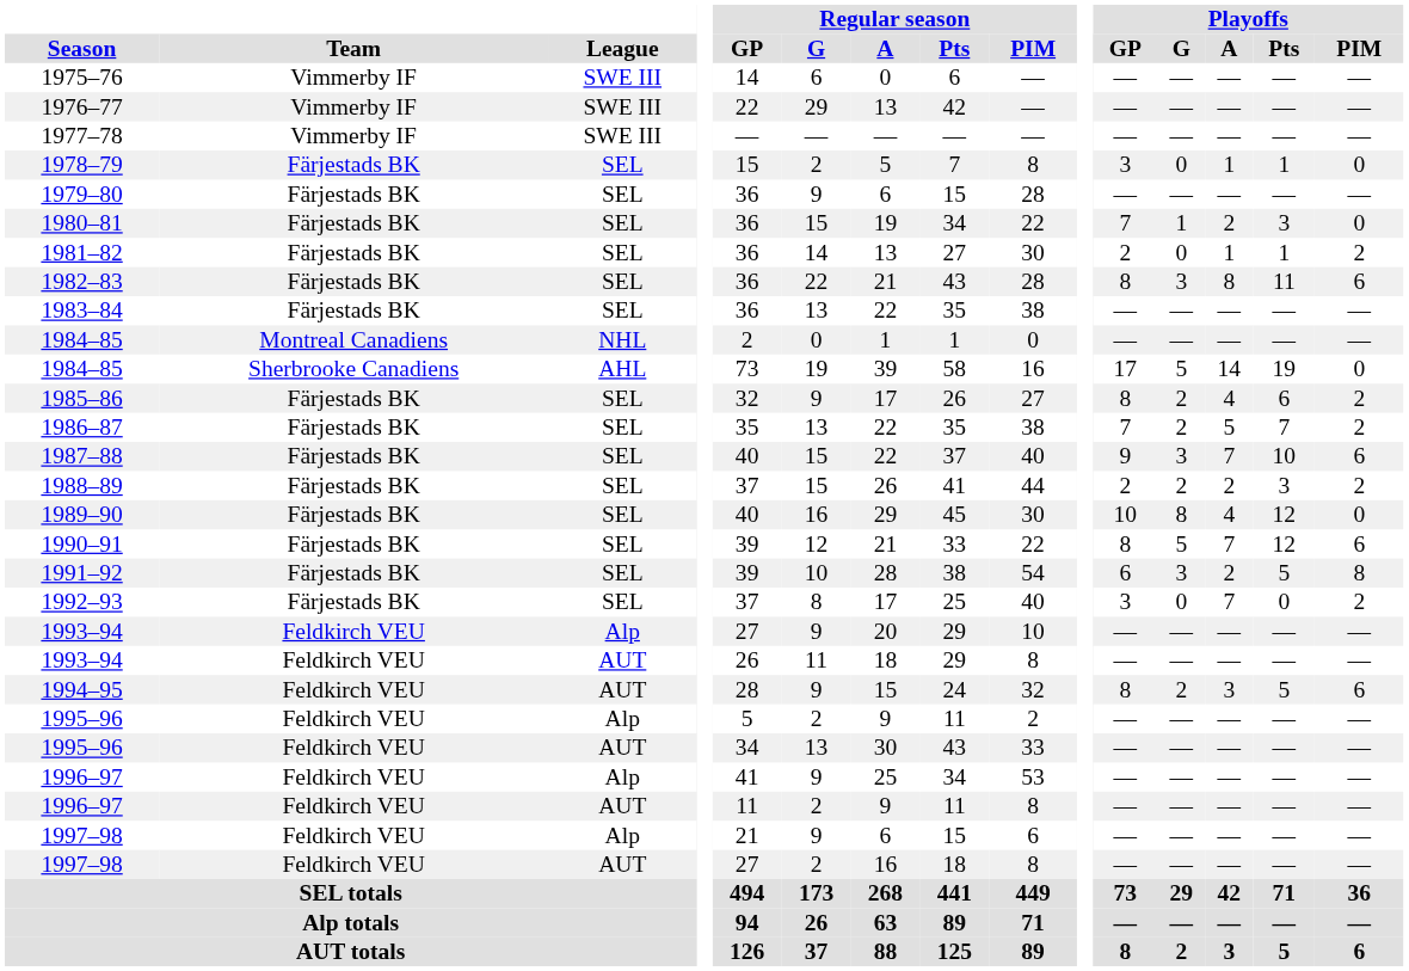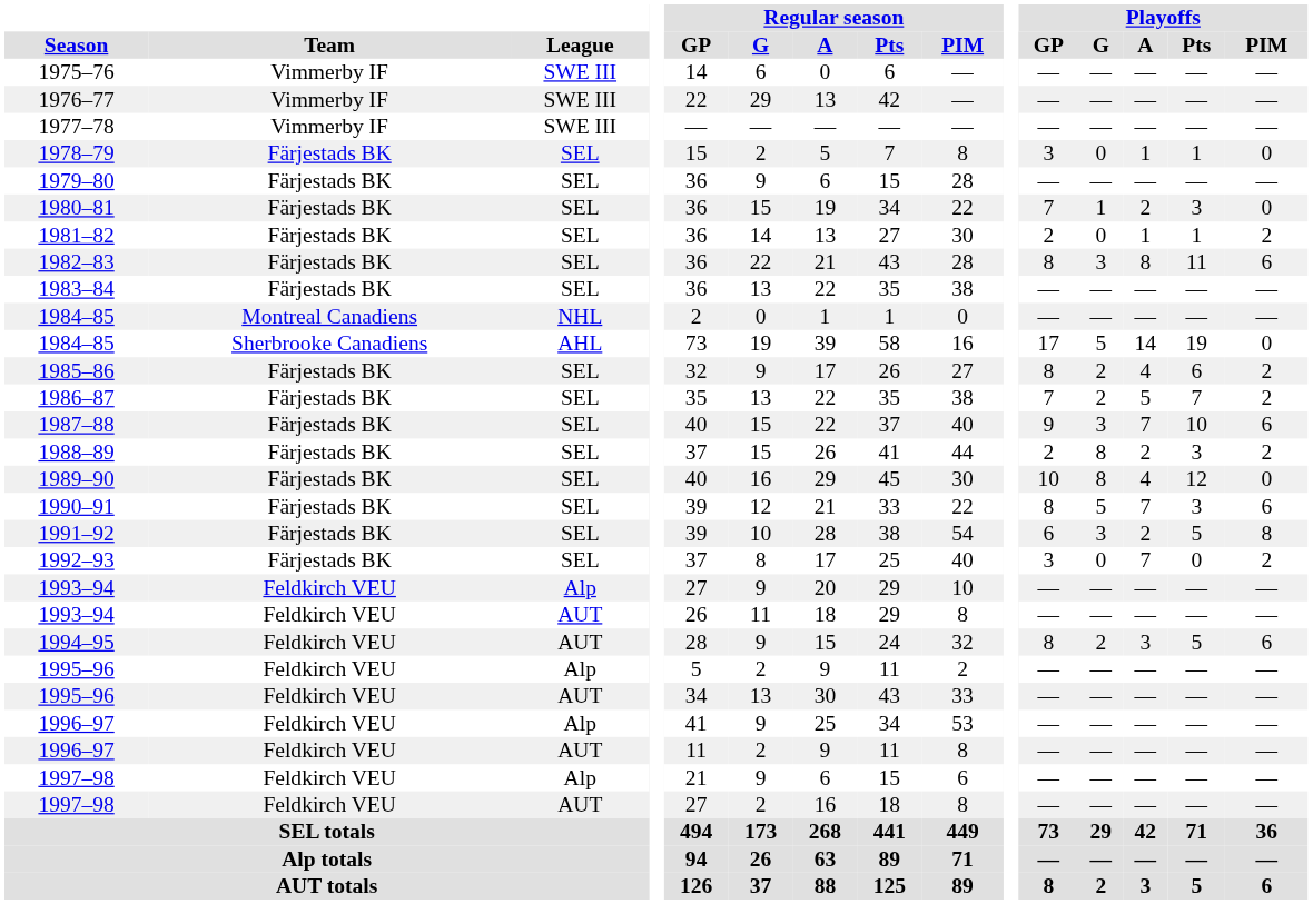 <table border="0" cellpadding="1" cellspacing="0" style="text-align:center; width:60em">
 <tr bgcolor="#e0e0e0">
 <th colspan="3" bgcolor="#ffffff"> </th>
 <th rowspan="99" bgcolor="#ffffff"> </th>
 <th colspan="5"><a href='#'>Regular season</a></th>
 <th rowspan="99" bgcolor="#ffffff"> </th>
 <th colspan="5"><a href='#'>Playoffs</a></th>
 </tr>
 <tr bgcolor="#e0e0e0">
 <th><a href='#'>Season</a></th>
 <th>Team</th>
 <th>League</th>
 <th>GP</th>
 <th><a href='#'>G</a></th>
 <th><a href='#'>A</a></th>
 <th><a href='#'>Pts</a></th>
 <th><a href='#'>PIM</a></th>
 <th>GP</th>
 <th>G</th>
 <th>A</th>
 <th>Pts</th>
 <th>PIM</th>
 </tr>
 <tr>
 <td>1975–76</td>
 <td>Vimmerby IF</td>
 <td><a href='#'>SWE III</a></td>
 <td>14</td>
 <td>6</td>
 <td>0</td>
 <td>6</td>
 <td>—</td>
 <td>—</td>
 <td>—</td>
 <td>—</td>
 <td>—</td>
 <td>—</td>
 </tr>
 <tr bgcolor="#f0f0f0">
 <td>1976–77</td>
 <td>Vimmerby IF</td>
 <td>SWE III</td>
 <td>22</td>
 <td>29</td>
 <td>13</td>
 <td>42</td>
 <td>—</td>
 <td>—</td>
 <td>—</td>
 <td>—</td>
 <td>—</td>
 <td>—</td>
 </tr>
 <tr>
 <td>1977–78</td>
 <td>Vimmerby IF</td>
 <td>SWE III</td>
 <td>—</td>
 <td>—</td>
 <td>—</td>
 <td>—</td>
 <td>—</td>
 <td>—</td>
 <td>—</td>
 <td>—</td>
 <td>—</td>
 <td>—</td>
 </tr>
 <tr bgcolor="#f0f0f0">
 <td><a href='#'>1978–79</a></td>
 <td><a href='#'>Färjestads BK</a></td>
 <td><a href='#'>SEL</a></td>
 <td>15</td>
 <td>2</td>
 <td>5</td>
 <td>7</td>
 <td>8</td>
 <td>3</td>
 <td>0</td>
 <td>1</td>
 <td>1</td>
 <td>0</td>
 </tr>
 <tr>
 <td><a href='#'>1979–80</a></td>
 <td>Färjestads BK</td>
 <td>SEL</td>
 <td>36</td>
 <td>9</td>
 <td>6</td>
 <td>15</td>
 <td>28</td>
 <td>—</td>
 <td>—</td>
 <td>—</td>
 <td>—</td>
 <td>—</td>
 </tr>
 <tr bgcolor="#f0f0f0">
 <td><a href='#'>1980–81</a></td>
 <td>Färjestads BK</td>
 <td>SEL</td>
 <td>36</td>
 <td>15</td>
 <td>19</td>
 <td>34</td>
 <td>22</td>
 <td>7</td>
 <td>1</td>
 <td>2</td>
 <td>3</td>
 <td>0</td>
 </tr>
 <tr>
 <td><a href='#'>1981–82</a></td>
 <td>Färjestads BK</td>
 <td>SEL</td>
 <td>36</td>
 <td>14</td>
 <td>13</td>
 <td>27</td>
 <td>30</td>
 <td>2</td>
 <td>0</td>
 <td>1</td>
 <td>1</td>
 <td>2</td>
 </tr>
 <tr bgcolor="#f0f0f0">
 <td><a href='#'>1982–83</a></td>
 <td>Färjestads BK</td>
 <td>SEL</td>
 <td>36</td>
 <td>22</td>
 <td>21</td>
 <td>43</td>
 <td>28</td>
 <td>8</td>
 <td>3</td>
 <td>8</td>
 <td>11</td>
 <td>6</td>
 </tr>
 <tr>
 <td><a href='#'>1983–84</a></td>
 <td>Färjestads BK</td>
 <td>SEL</td>
 <td>36</td>
 <td>13</td>
 <td>22</td>
 <td>35</td>
 <td>38</td>
 <td>—</td>
 <td>—</td>
 <td>—</td>
 <td>—</td>
 <td>—</td>
 </tr>
 <tr bgcolor="#f0f0f0">
 <td><a href='#'>1984–85</a></td>
 <td><a href='#'>Montreal Canadiens</a></td>
 <td><a href='#'>NHL</a></td>
 <td>2</td>
 <td>0</td>
 <td>1</td>
 <td>1</td>
 <td>0</td>
 <td>—</td>
 <td>—</td>
 <td>—</td>
 <td>—</td>
 <td>—</td>
 </tr>
 <tr>
 </tr>
 <tr>
 <td><a href='#'>1984–85</a></td>
 <td><a href='#'>Sherbrooke Canadiens</a></td>
 <td><a href='#'>AHL</a></td>
 <td>73</td>
 <td>19</td>
 <td>39</td>
 <td>58</td>
 <td>16</td>
 <td>17</td>
 <td>5</td>
 <td>14</td>
 <td>19</td>
 <td>0</td>
 </tr>
 <tr bgcolor="#f0f0f0">
 <td><a href='#'>1985–86</a></td>
 <td>Färjestads BK</td>
 <td>SEL</td>
 <td>32</td>
 <td>9</td>
 <td>17</td>
 <td>26</td>
 <td>27</td>
 <td>8</td>
 <td>2</td>
 <td>4</td>
 <td>6</td>
 <td>2</td>
 </tr>
 <tr>
 <td><a href='#'>1986–87</a></td>
 <td>Färjestads BK</td>
 <td>SEL</td>
 <td>35</td>
 <td>13</td>
 <td>22</td>
 <td>35</td>
 <td>38</td>
 <td>7</td>
 <td>2</td>
 <td>5</td>
 <td>7</td>
 <td>2</td>
 </tr>
 <tr bgcolor="#f0f0f0">
 <td><a href='#'>1987–88</a></td>
 <td>Färjestads BK</td>
 <td>SEL</td>
 <td>40</td>
 <td>15</td>
 <td>22</td>
 <td>37</td>
 <td>40</td>
 <td>9</td>
 <td>3</td>
 <td>7</td>
 <td>10</td>
 <td>6</td>
 </tr>
 <tr>
 <td><a href='#'>1988–89</a></td>
 <td>Färjestads BK</td>
 <td>SEL</td>
 <td>37</td>
 <td>15</td>
 <td>26</td>
 <td>41</td>
 <td>44</td>
 <td>2</td>
-<td>2</td>
+<td>8</td>
 <td>2</td>
 <td>3</td>
 <td>2</td>
 </tr>
 <tr bgcolor="#f0f0f0">
 <td><a href='#'>1989–90</a></td>
 <td>Färjestads BK</td>
 <td>SEL</td>
 <td>40</td>
 <td>16</td>
 <td>29</td>
 <td>45</td>
 <td>30</td>
 <td>10</td>
 <td>8</td>
 <td>4</td>
 <td>12</td>
 <td>0</td>
 </tr>
 <tr>
 <td><a href='#'>1990–91</a></td>
 <td>Färjestads BK</td>
 <td>SEL</td>
 <td>39</td>
 <td>12</td>
 <td>21</td>
 <td>33</td>
 <td>22</td>
 <td>8</td>
 <td>5</td>
 <td>7</td>
-<td>12</td>
+<td>3</td>
 <td>6</td>
 </tr>
 <tr bgcolor="#f0f0f0">
 <td><a href='#'>1991–92</a></td>
 <td>Färjestads BK</td>
 <td>SEL</td>
 <td>39</td>
 <td>10</td>
 <td>28</td>
 <td>38</td>
 <td>54</td>
 <td>6</td>
 <td>3</td>
 <td>2</td>
 <td>5</td>
 <td>8</td>
 </tr>
 <tr>
 <td><a href='#'>1992–93</a></td>
 <td>Färjestads BK</td>
 <td>SEL</td>
 <td>37</td>
 <td>8</td>
 <td>17</td>
 <td>25</td>
 <td>40</td>
 <td>3</td>
 <td>0</td>
 <td>7</td>
 <td>0</td>
 <td>2</td>
 </tr>
 <tr bgcolor="#f0f0f0">
 <td><a href='#'>1993–94</a></td>
 <td><a href='#'>Feldkirch VEU</a></td>
 <td><a href='#'>Alp</a></td>
 <td>27</td>
 <td>9</td>
 <td>20</td>
 <td>29</td>
 <td>10</td>
 <td>—</td>
 <td>—</td>
 <td>—</td>
 <td>—</td>
 <td>—</td>
 </tr>
 <tr>
 <td><a href='#'>1993–94</a></td>
 <td>Feldkirch VEU</td>
 <td><a href='#'>AUT</a></td>
 <td>26</td>
 <td>11</td>
 <td>18</td>
 <td>29</td>
 <td>8</td>
 <td>—</td>
 <td>—</td>
 <td>—</td>
 <td>—</td>
 <td>—</td>
 </tr>
 <tr bgcolor="#f0f0f0">
 <td><a href='#'>1994–95</a></td>
 <td>Feldkirch VEU</td>
 <td>AUT</td>
 <td>28</td>
 <td>9</td>
 <td>15</td>
 <td>24</td>
 <td>32</td>
 <td>8</td>
 <td>2</td>
 <td>3</td>
 <td>5</td>
 <td>6</td>
 </tr>
 <tr>
 <td><a href='#'>1995–96</a></td>
 <td>Feldkirch VEU</td>
 <td>Alp</td>
 <td>5</td>
 <td>2</td>
 <td>9</td>
 <td>11</td>
 <td>2</td>
 <td>—</td>
 <td>—</td>
 <td>—</td>
 <td>—</td>
 <td>—</td>
 </tr>
 <tr bgcolor="#f0f0f0">
 <td><a href='#'>1995–96</a></td>
 <td>Feldkirch VEU</td>
 <td>AUT</td>
 <td>34</td>
 <td>13</td>
 <td>30</td>
 <td>43</td>
 <td>33</td>
 <td>—</td>
 <td>—</td>
 <td>—</td>
 <td>—</td>
 <td>—</td>
 </tr>
 <tr>
 <td><a href='#'>1996–97</a></td>
 <td>Feldkirch VEU</td>
 <td>Alp</td>
 <td>41</td>
 <td>9</td>
 <td>25</td>
 <td>34</td>
 <td>53</td>
 <td>—</td>
 <td>—</td>
 <td>—</td>
 <td>—</td>
 <td>—</td>
 </tr>
 <tr bgcolor="#f0f0f0">
 <td><a href='#'>1996–97</a></td>
 <td>Feldkirch VEU</td>
 <td>AUT</td>
 <td>11</td>
 <td>2</td>
 <td>9</td>
 <td>11</td>
 <td>8</td>
 <td>—</td>
 <td>—</td>
 <td>—</td>
 <td>—</td>
 <td>—</td>
 </tr>
 <tr>
 <td><a href='#'>1997–98</a></td>
 <td>Feldkirch VEU</td>
 <td>Alp</td>
 <td>21</td>
 <td>9</td>
 <td>6</td>
 <td>15</td>
 <td>6</td>
 <td>—</td>
 <td>—</td>
 <td>—</td>
 <td>—</td>
 <td>—</td>
 </tr>
 <tr bgcolor="#f0f0f0">
 <td><a href='#'>1997–98</a></td>
 <td>Feldkirch VEU</td>
 <td>AUT</td>
 <td>27</td>
 <td>2</td>
 <td>16</td>
 <td>18</td>
 <td>8</td>
 <td>—</td>
 <td>—</td>
 <td>—</td>
 <td>—</td>
 <td>—</td>
 </tr>
 <tr bgcolor="#e0e0e0">
 <th colspan="3">SEL totals</th>
 <th>494</th>
 <th>173</th>
 <th>268</th>
 <th>441</th>
 <th>449</th>
 <th>73</th>
 <th>29</th>
 <th>42</th>
 <th>71</th>
 <th>36</th>
 </tr>
 <tr bgcolor="#e0e0e0">
 <th colspan="3">Alp totals</th>
 <th>94</th>
 <th>26</th>
 <th>63</th>
 <th>89</th>
 <th>71</th>
 <th>—</th>
 <th>—</th>
 <th>—</th>
 <th>—</th>
 <th>—</th>
 </tr>
 <tr bgcolor="#e0e0e0">
 <th colspan="3">AUT totals</th>
 <th>126</th>
 <th>37</th>
 <th>88</th>
 <th>125</th>
 <th>89</th>
 <th>8</th>
 <th>2</th>
 <th>3</th>
 <th>5</th>
 <th>6</th>
 </tr>
 </table>
